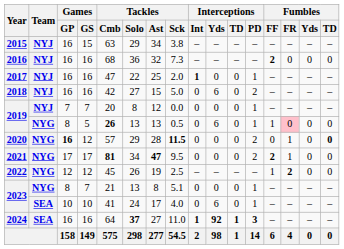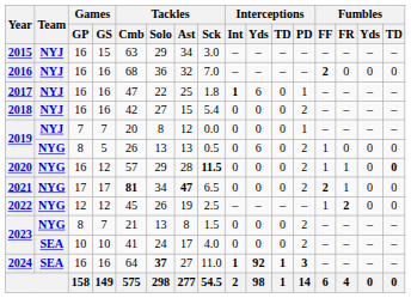 <table class= "wikitable" style="text-align: center;">
 <tr>
 <th rowspan="2">Year</th>
 <th rowspan="2">Team</th>
 <th colspan="2">Games</th>
 <th colspan="4">Tackles</th>
 <th colspan="4">Interceptions</th>
 <th colspan="4">Fumbles</th>
 </tr>
 <tr>
 <th>GP</th>
 <th>GS</th>
 <th>Cmb</th>
 <th>Solo</th>
 <th>Ast</th>
 <th>Sck</th>
 <th>Int</th>
 <th>Yds</th>
 <th>TD</th>
 <th>PD</th>
 <th>FF</th>
 <th>FR</th>
 <th>Yds</th>
 <th>TD</th>
 </tr>
 <tr>
 <th><a href='#'>2015</a></th>
 <th><a href='#'>NYJ</a></th>
 <td>16</td>
 <td>15</td>
 <td>63</td>
 <td>29</td>
 <td>34</td>
-<td>3.8</td>
+<td>3.0</td>
 <td>–</td>
 <td>–</td>
 <td>–</td>
 <td>–</td>
 <td>–</td>
 <td>–</td>
 <td>–</td>
 <td>–</td>
 </tr>
 <tr>
 <th><a href='#'>2016</a></th>
 <th><a href='#'>NYJ</a></th>
 <td>16</td>
 <td>16</td>
 <td>68</td>
 <td>36</td>
 <td>32</td>
-<td>7.3</td>
+<td>7.0</td>
 <td>–</td>
 <td>–</td>
 <td>–</td>
 <td>–</td>
 <td><strong>2</strong></td>
 <td>0</td>
 <td>0</td>
 <td>0</td>
 </tr>
 <tr>
 <th><a href='#'>2017</a></th>
 <th><a href='#'>NYJ</a></th>
 <td>16</td>
 <td>16</td>
 <td>47</td>
 <td>22</td>
 <td>25</td>
-<td>2.0</td>
+<td>1.8</td>
 <td><strong>1</strong></td>
-<td>0</td>
+<td>6</td>
 <td>0</td>
 <td>1</td>
 <td>–</td>
 <td>–</td>
 <td>–</td>
 <td>–</td>
 </tr>
 <tr>
 <th><a href='#'>2018</a></th>
 <th><a href='#'>NYJ</a></th>
 <td>16</td>
 <td>16</td>
 <td>42</td>
 <td>27</td>
 <td>15</td>
-<td>5.0</td>
+<td>5.4</td>
 <td>0</td>
-<td>6</td>
+<td>0</td>
 <td>0</td>
 <td>2</td>
 <td>–</td>
 <td>–</td>
 <td>–</td>
 <td>–</td>
 </tr>
 <tr>
 <th rowspan="2"><a href='#'>2019</a></th>
 <th><a href='#'>NYJ</a></th>
 <td>7</td>
 <td>7</td>
 <td>20</td>
 <td>8</td>
 <td>12</td>
 <td>0.0</td>
 <td>0</td>
 <td>0</td>
 <td>0</td>
 <td>1</td>
 <td>–</td>
 <td>–</td>
 <td>–</td>
 <td>–</td>
 </tr>
 <tr>
 <th><a href='#'>NYG</a></th>
 <td>8</td>
 <td>5</td>
-<td><strong>26</strong></td>
+<td>26</td>
 <td>13</td>
 <td>13</td>
 <td>0.5</td>
 <td>0</td>
 <td>6</td>
 <td>0</td>
+<td>2</td>
 <td>1</td>
-<td>1</td>
-<td style="background: pink;">0</td>
+<td>0</td>
 <td>0</td>
 <td>0</td>
 </tr>
 <tr>
 <th><a href='#'>2020</a></th>
 <th><a href='#'>NYG</a></th>
-<td><strong>16</strong></td>
+<td>16</td>
 <td>12</td>
 <td>57</td>
 <td>29</td>
 <td>28</td>
 <td><strong>11.5</strong></td>
 <td>0</td>
 <td>0</td>
 <td>0</td>
 <td>2</td>
-<td>0</td>
+<td>1</td>
 <td>1</td>
 <td>0</td>
 <td><strong>0</strong></td>
 </tr>
 <tr>
 <th><a href='#'>2021</a></th>
 <th><a href='#'>NYG</a></th>
 <td>17</td>
 <td>17</td>
 <td><strong>81</strong></td>
 <td>34</td>
 <td><strong>47</strong></td>
-<td>9.5</td>
+<td>6.5</td>
 <td>0</td>
 <td>0</td>
 <td>0</td>
 <td>2</td>
 <td><strong>2</strong></td>
 <td>1</td>
 <td>0</td>
 <td>0</td>
 </tr>
 <tr>
 <th><a href='#'>2022</a></th>
 <th><a href='#'>NYG</a></th>
 <td>12</td>
 <td>12</td>
 <td>45</td>
 <td>26</td>
 <td>19</td>
 <td>2.5</td>
 <td>–</td>
 <td>–</td>
 <td>–</td>
 <td>–</td>
 <td>1</td>
 <td><strong>2</strong></td>
 <td>0</td>
 <td>0</td>
 </tr>
 <tr>
 <th rowspan="2"><a href='#'>2023</a></th>
 <th><a href='#'>NYG</a></th>
 <td>8</td>
 <td>7</td>
 <td>21</td>
 <td>13</td>
 <td>8</td>
-<td>5.1</td>
+<td>1.5</td>
 <td>0</td>
 <td>0</td>
 <td>0</td>
-<td>1</td>
+<td>2</td>
 <td>–</td>
 <td>–</td>
 <td>–</td>
 <td>–</td>
 </tr>
 <tr>
 <th><a href='#'>SEA</a></th>
 <td>10</td>
 <td>10</td>
 <td>41</td>
 <td>24</td>
 <td>17</td>
 <td>4.0</td>
 <td>0</td>
-<td>6</td>
 <td>0</td>
-<td>1</td>
+<td>0</td>
+<td>2</td>
 <td>–</td>
 <td>–</td>
 <td>–</td>
 <td>–</td>
 </tr>
 <tr>
 <th><a href='#'>2024</a></th>
 <th><a href='#'>SEA</a></th>
 <td>16</td>
 <td>16</td>
 <td>64</td>
 <td><strong>37</strong></td>
 <td>27</td>
 <td>11.0</td>
 <td><strong>1</strong></td>
 <td><strong>92</strong></td>
 <td><strong>1</strong></td>
 <td><strong>3</strong></td>
 <td>–</td>
 <td>–</td>
 <td>–</td>
 <td>–</td>
 </tr>
 <tr>
 <th colspan="2"></th>
 <th>158</th>
 <th>149</th>
 <th>575</th>
 <th>298</th>
 <th>277</th>
 <th>54.5</th>
 <th>2</th>
 <th>98</th>
 <th>1</th>
 <th>14</th>
 <th>6</th>
 <th>4</th>
 <th>0</th>
 <th>0</th>
 </tr>
 </table>
